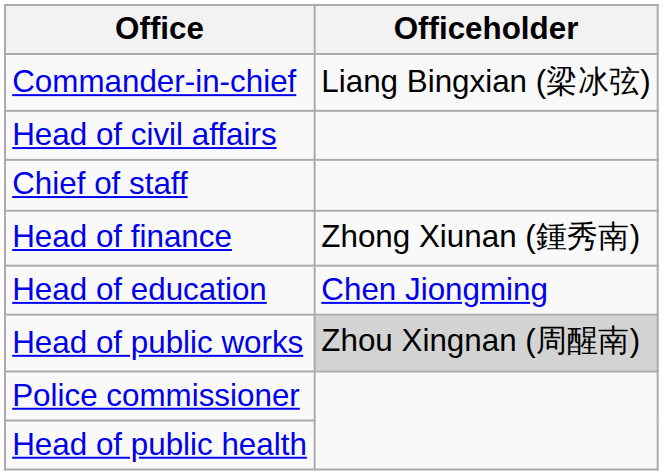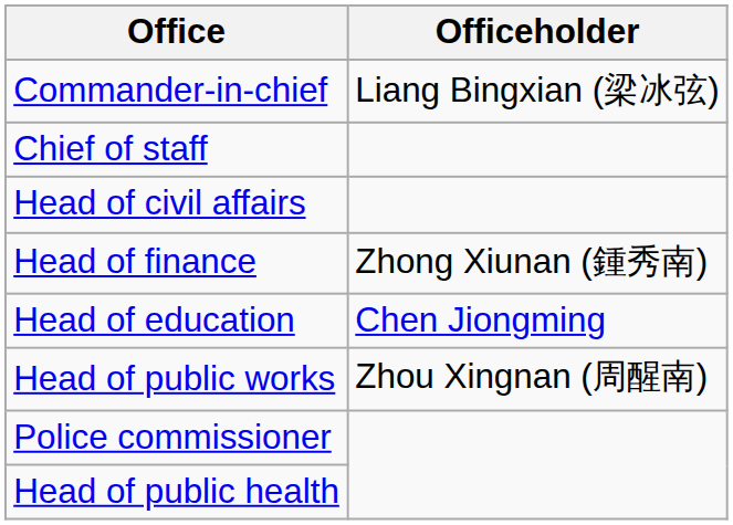 <table class=wikitable>
 <tr>
 <th>Office</th>
 <th>Officeholder</th>
 </tr>
 <tr>
 <td><a href='#'>Commander-in-chief</a></td>
 <td>Liang Bingxian (梁冰弦)</td>
 </tr>
 <tr>
-<td><a href='#'>Head of civil affairs</a></td>
+<td><a href='#'>Chief of staff</a></td>
 <td></td>
 </tr>
 <tr>
-<td><a href='#'>Chief of staff</a></td>
+<td><a href='#'>Head of civil affairs</a></td>
 <td></td>
 </tr>
 <tr>
 <td><a href='#'>Head of finance</a></td>
 <td>Zhong Xiunan (鍾秀南)</td>
 </tr>
 <tr>
 <td><a href='#'>Head of education</a></td>
 <td><a href='#'>Chen Jiongming</a></td>
 </tr>
 <tr>
 <td><a href='#'>Head of public works</a></td>
-<td style="background: lightgrey;">Zhou Xingnan (周醒南)</td>
+<td>Zhou Xingnan (周醒南)</td>
 </tr>
 <tr>
 <td><a href='#'>Police commissioner</a></td>
 <td rowspan="2"></td>
 </tr>
 <tr>
 <td><a href='#'>Head of public health</a></td>
 </tr>
 </table>
